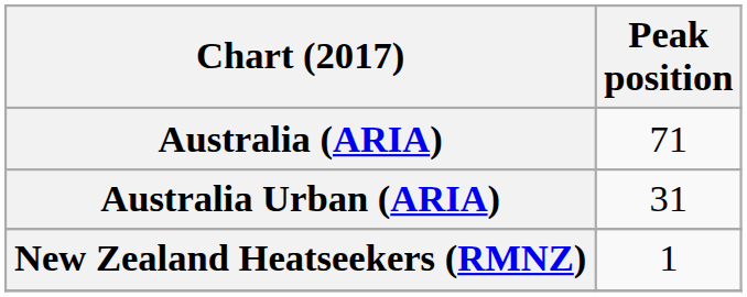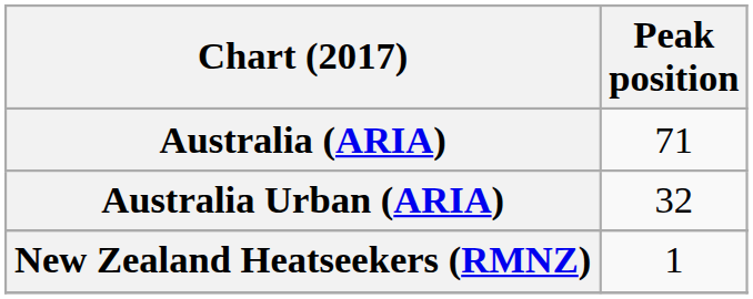 <table class="wikitable sortable plainrowheaders" style="text-align:center">
 <tr>
 <th scope="col">Chart (2017)</th>
 <th scope="col">Peak<br> position</th>
 </tr>
 <tr>
 <th scope="row">Australia (<a href='#'>ARIA</a>)</th>
 <td>71</td>
 </tr>
 <tr>
 <th scope="row">Australia Urban (<a href='#'>ARIA</a>)</th>
-<td>31</td>
+<td>32</td>
 </tr>
 <tr>
 </tr>
 <tr>
 <th scope="row">New Zealand Heatseekers (<a href='#'>RMNZ</a>)</th>
 <td>1</td>
 </tr>
 <tr>
 </tr>
 <tr>
 </tr>
 <tr>
 </tr>
 <tr>
 </tr>
 <tr>
 </tr>
 <tr>
 </tr>
 <tr>
 </tr>
 </table>
